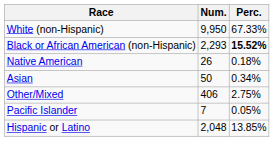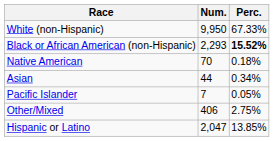 <table class="wikitable">
 <tr>
 <th>Race</th>
 <th>Num.</th>
 <th>Perc.</th>
 </tr>
 <tr>
 <td><a href='#'>White</a> (non-Hispanic)</td>
 <td>9,950</td>
 <td>67.33%</td>
 </tr>
 <tr>
 <td><a href='#'>Black or African American</a> (non-Hispanic)</td>
 <td>2,293</td>
 <td><strong>15.52%</strong></td>
 </tr>
 <tr>
 <td><a href='#'>Native American</a></td>
-<td>26</td>
+<td>70</td>
 <td>0.18%</td>
 </tr>
 <tr>
 <td><a href='#'>Asian</a></td>
-<td>50</td>
+<td>44</td>
 <td>0.34%</td>
+</tr>
+<tr>
+<td><a href='#'>Pacific Islander</a></td>
+<td>7</td>
+<td>0.05%</td>
 </tr>
 <tr>
 <td><a href='#'>Other/Mixed</a></td>
 <td>406</td>
 <td>2.75%</td>
 </tr>
 <tr>
-<td><a href='#'>Pacific Islander</a></td>
-<td>7</td>
-<td>0.05%</td>
-</tr>
-<tr>
 <td><a href='#'>Hispanic</a> or <a href='#'>Latino</a></td>
-<td>2,048</td>
+<td>2,047</td>
 <td>13.85%</td>
 </tr>
 </table>
